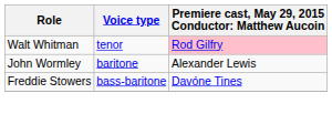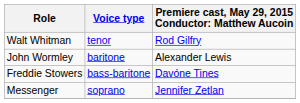 <table class="wikitable">
 <tr>
 <th>Role</th>
 <th><a href='#'>Voice type</a></th>
 <th>Premiere cast, May 29, 2015<br>Conductor: Matthew Aucoin</th>
 </tr>
 <tr>
 <td>Walt Whitman</td>
 <td><a href='#'>tenor</a></td>
-<td style="background: pink;"><a href='#'>Rod Gilfry</a></td>
+<td><a href='#'>Rod Gilfry</a></td>
 </tr>
 <tr>
 <td>John Wormley</td>
 <td><a href='#'>baritone</a></td>
 <td>Alexander Lewis</td>
 </tr>
 <tr>
 <td>Freddie Stowers</td>
 <td><a href='#'>bass-baritone</a></td>
 <td><a href='#'>Davóne Tines</a></td>
 </tr>
 <tr>
+<td>Messenger</td>
+<td><a href='#'>soprano</a></td>
+<td><a href='#'>Jennifer Zetlan</a></td>
+</tr>
+<tr>
 </tr>
 </table>
